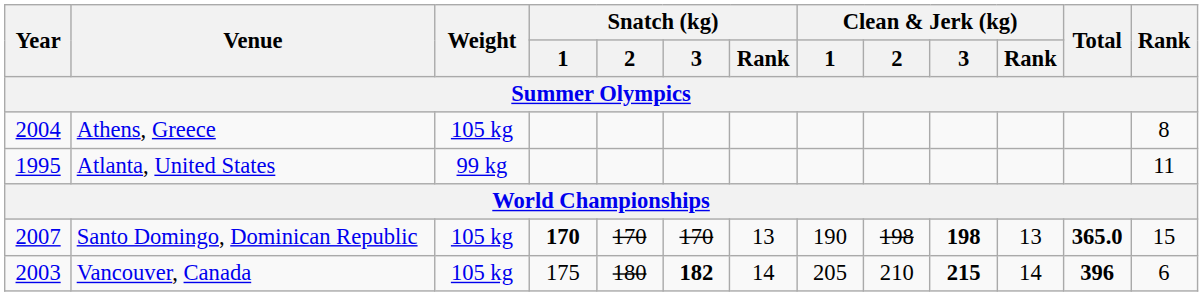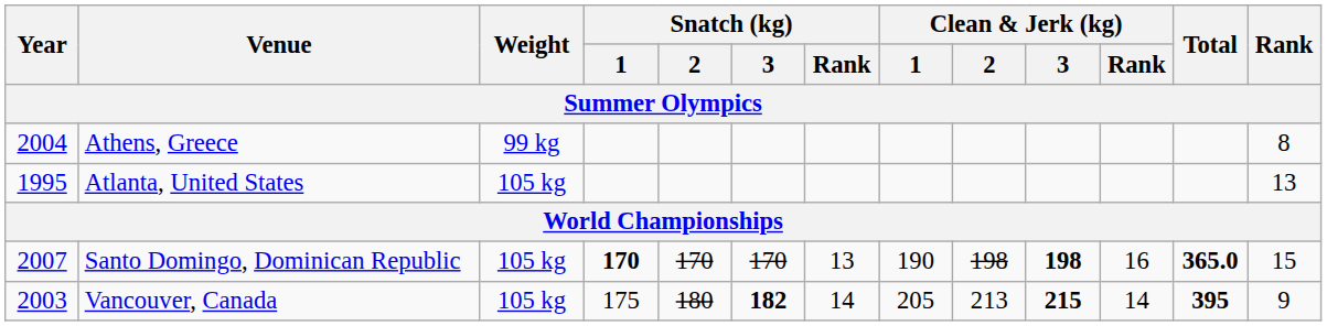 <table class = "wikitable" style="text-align:center;">
 <tr>
 <th rowspan=2 width=40>Year</th>
 <th rowspan=2 width=250>Venue</th>
 <th rowspan=2 width=60>Weight</th>
 <th colspan=4>Snatch (kg)</th>
 <th colspan=4>Clean & Jerk (kg)</th>
 <th rowspan=2 width=40>Total</th>
 <th rowspan=2 width=40>Rank</th>
 </tr>
 <tr>
 <th width=40>1</th>
 <th width=40>2</th>
 <th width=40>3</th>
 <th width=40>Rank</th>
 <th width=40>1</th>
 <th width=40>2</th>
 <th width=40>3</th>
 <th width=40>Rank</th>
 </tr>
 <tr>
 <th colspan=13><a href='#'>Summer Olympics</a></th>
 </tr>
 <tr>
 <td><a href='#'>2004</a></td>
 <td align=left> <a href='#'>Athens</a>, <a href='#'>Greece</a></td>
-<td><a href='#'>105 kg</a></td>
+<td><a href='#'>99 kg</a></td>
 <td></td>
 <td></td>
 <td></td>
 <td></td>
 <td></td>
 <td></td>
 <td></td>
 <td></td>
 <td></td>
 <td>8</td>
 </tr>
 <tr>
 <td><a href='#'>1995</a></td>
 <td align=left> <a href='#'>Atlanta</a>, <a href='#'>United States</a></td>
-<td><a href='#'>99 kg</a></td>
+<td><a href='#'>105 kg</a></td>
 <td></td>
 <td></td>
 <td></td>
 <td></td>
 <td></td>
 <td></td>
 <td></td>
 <td></td>
 <td></td>
-<td>11</td>
+<td>13</td>
 </tr>
 <tr>
 <th colspan=13><a href='#'>World Championships</a></th>
 </tr>
 <tr>
 <td><a href='#'>2007</a></td>
 <td align=left> <a href='#'>Santo Domingo</a>, <a href='#'>Dominican Republic</a></td>
 <td><a href='#'>105 kg</a></td>
 <td><strong>170</strong></td>
 <td><s>170</s></td>
 <td><s>170</s></td>
 <td>13</td>
 <td>190</td>
 <td><s>198</s></td>
 <td><strong>198</strong></td>
-<td>13</td>
+<td>16</td>
 <td><strong>365.0</strong></td>
 <td>15</td>
 </tr>
 <tr>
 <td><a href='#'>2003</a></td>
 <td align=left> <a href='#'>Vancouver</a>, <a href='#'>Canada</a></td>
 <td><a href='#'>105 kg</a></td>
 <td>175</td>
 <td><s>180</s></td>
 <td><strong>182</strong></td>
 <td>14</td>
 <td>205</td>
-<td>210</td>
+<td>213</td>
 <td><strong>215</strong></td>
 <td>14</td>
-<td><strong>396</strong></td>
-<td>6</td>
+<td><strong>395</strong></td>
+<td>9</td>
 </tr>
 </table>
